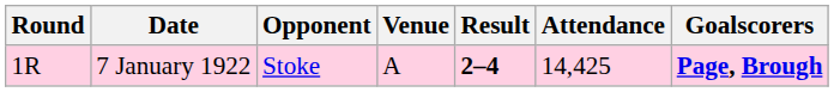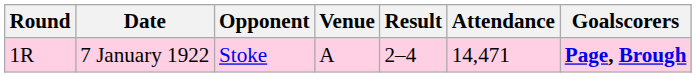 <table class="wikitable">
 <tr>
 <th>Round</th>
 <th>Date</th>
 <th>Opponent</th>
 <th>Venue</th>
 <th>Result</th>
 <th>Attendance</th>
 <th>Goalscorers</th>
 </tr>
 <tr style="background-color: #ffd0e3;">
 <td>1R</td>
 <td>7 January 1922</td>
 <td><a href='#'>Stoke</a></td>
 <td>A</td>
-<td><strong>2–4</strong></td>
-<td>14,425</td>
+<td>2–4</td>
+<td>14,471</td>
 <td><strong><a href='#'>Page</a>, <a href='#'>Brough</a></strong></td>
 </tr>
 </table>
